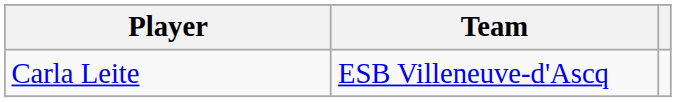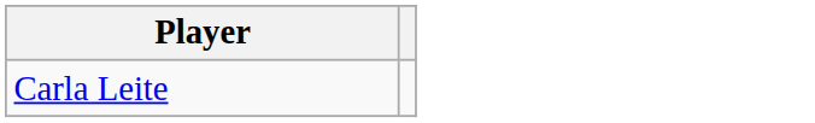 <table class="wikitable" style="text-align: center;">
 <tr>
 <th style="width:175px;">Player</th>
-<th style="width:175px;">Team</th>
 <th></th>
 </tr>
 <tr>
 <td align=left> <a href='#'>Carla Leite</a></td>
-<td align=left> <a href='#'>ESB Villeneuve-d'Ascq</a></td>
 <td></td>
 </tr>
 </table>
